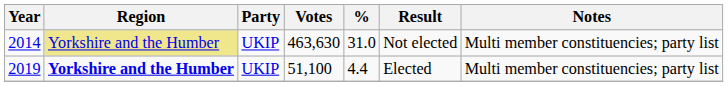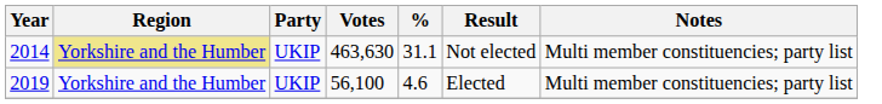 <table class="wikitable">
 <tr>
 <th>Year</th>
 <th>Region</th>
 <th>Party</th>
 <th>Votes</th>
 <th>%</th>
 <th>Result</th>
 <th>Notes</th>
 </tr>
 <tr>
 <td><a href='#'>2014</a></td>
 <td style="background: khaki;"><a href='#'>Yorkshire and the Humber</a></td>
 <td><a href='#'>UKIP</a></td>
 <td>463,630</td>
-<td>31.0</td>
+<td>31.1</td>
 <td>Not elected</td>
 <td>Multi member constituencies; party list</td>
 </tr>
 <tr>
 <td><a href='#'>2019</a></td>
-<td><strong><a href='#'>Yorkshire and the Humber</a></strong></td>
+<td><a href='#'>Yorkshire and the Humber</a></td>
 <td><a href='#'>UKIP</a></td>
-<td>51,100</td>
-<td>4.4</td>
+<td>56,100</td>
+<td>4.6</td>
 <td>Elected</td>
 <td>Multi member constituencies; party list</td>
 </tr>
 <tr>
 </tr>
 </table>
